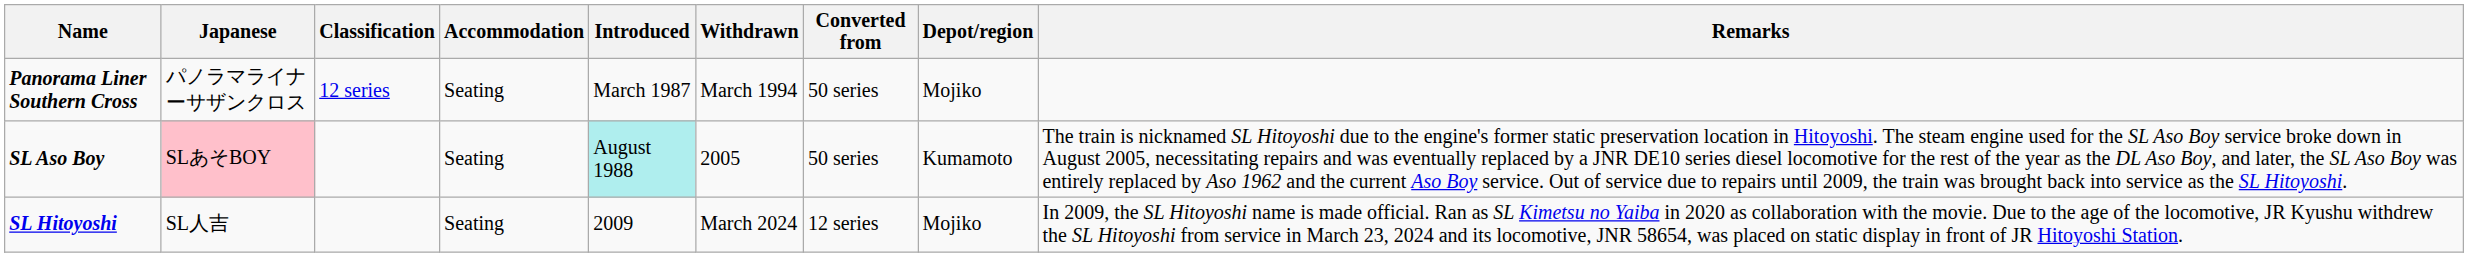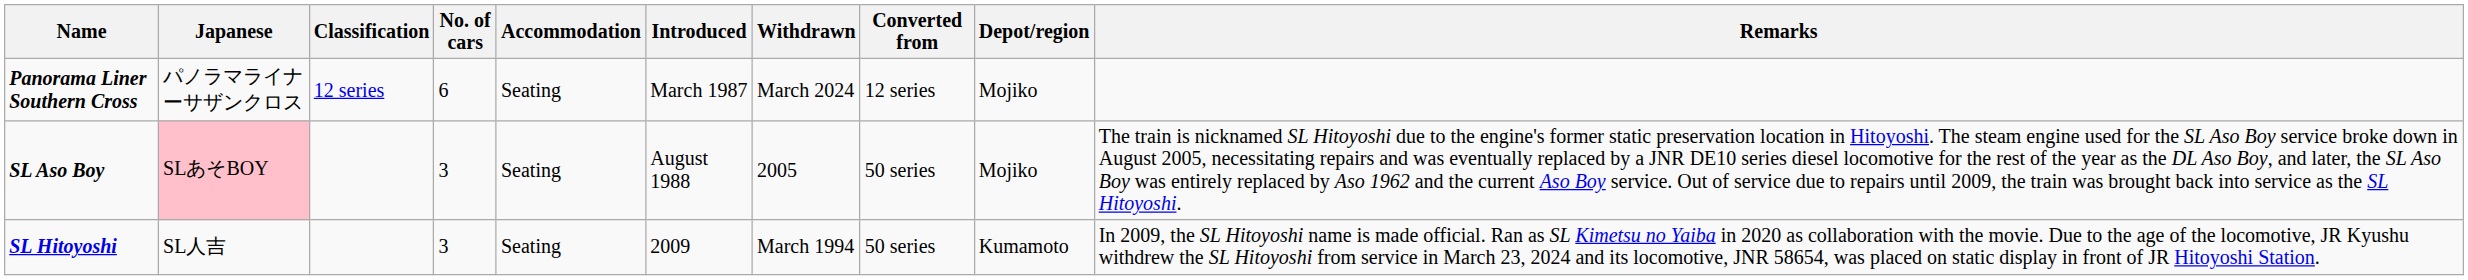 <table class="wikitable">
 <tr>
 <th>Name</th>
 <th>Japanese</th>
 <th>Classification</th>
+<th>No. of cars</th>
 <th>Accommodation</th>
 <th>Introduced</th>
 <th>Withdrawn</th>
 <th>Converted from</th>
 <th>Depot/region</th>
 <th>Remarks</th>
 </tr>
 <tr>
 <td><strong><em>Panorama Liner Southern Cross</em></strong></td>
 <td>パノラマライナーサザンクロス</td>
 <td><a href='#'>12 series</a></td>
+<td>6</td>
 <td>Seating</td>
 <td>March 1987</td>
-<td>March 1994</td>
-<td>50 series</td>
+<td>March 2024</td>
+<td>12 series</td>
 <td>Mojiko</td>
 <td></td>
 </tr>
 <tr>
 <td><strong><em>SL Aso Boy</em></strong></td>
 <td style="background: pink;">SLあそBOY</td>
 <td></td>
+<td>3</td>
 <td>Seating</td>
-<td style="background: paleturquoise;">August 1988</td>
+<td>August 1988</td>
 <td>2005</td>
 <td>50 series</td>
-<td>Kumamoto</td>
+<td>Mojiko</td>
 <td>The train is nicknamed <em>SL Hitoyoshi</em> due to the engine's former static preservation location in <a href='#'>Hitoyoshi</a>. The steam engine used for the <em>SL Aso Boy</em> service broke down in August 2005, necessitating repairs and was eventually replaced by a JNR DE10 series diesel locomotive for the rest of the year as the <em>DL Aso Boy</em>, and later, the <em>SL Aso Boy</em> was entirely replaced by <em>Aso 1962</em> and the current <em><a href='#'>Aso Boy</a></em> service. Out of service due to repairs until 2009, the train was brought back into service as the <em><a href='#'>SL Hitoyoshi</a></em>.</td>
 </tr>
 <tr>
 <td><strong><em><a href='#'>SL Hitoyoshi</a></em></strong></td>
 <td>SL人吉</td>
 <td></td>
+<td>3</td>
 <td>Seating</td>
 <td>2009</td>
-<td>March 2024</td>
-<td>12 series</td>
-<td>Mojiko</td>
+<td>March 1994</td>
+<td>50 series</td>
+<td>Kumamoto</td>
 <td>In 2009, the <em>SL Hitoyoshi</em> name is made official. Ran as <em>SL <a href='#'>Kimetsu no Yaiba</a></em> in 2020 as collaboration with the movie. Due to the age of the locomotive, JR Kyushu withdrew the <em>SL Hitoyoshi</em> from service in March 23, 2024 and its locomotive, JNR 58654, was placed on static display in front of JR <a href='#'>Hitoyoshi Station</a>.</td>
 </tr>
 </table>
